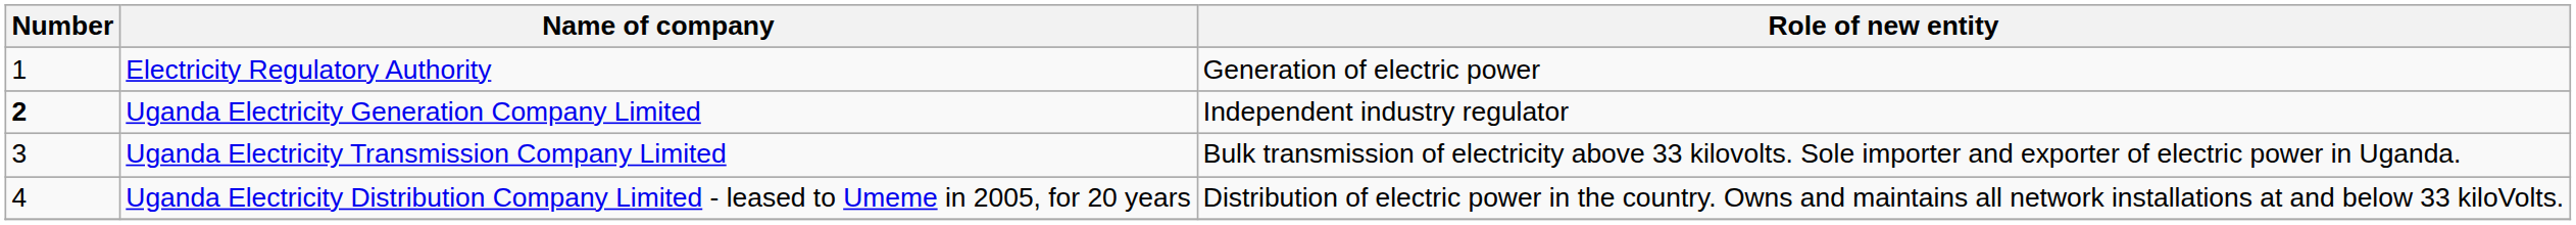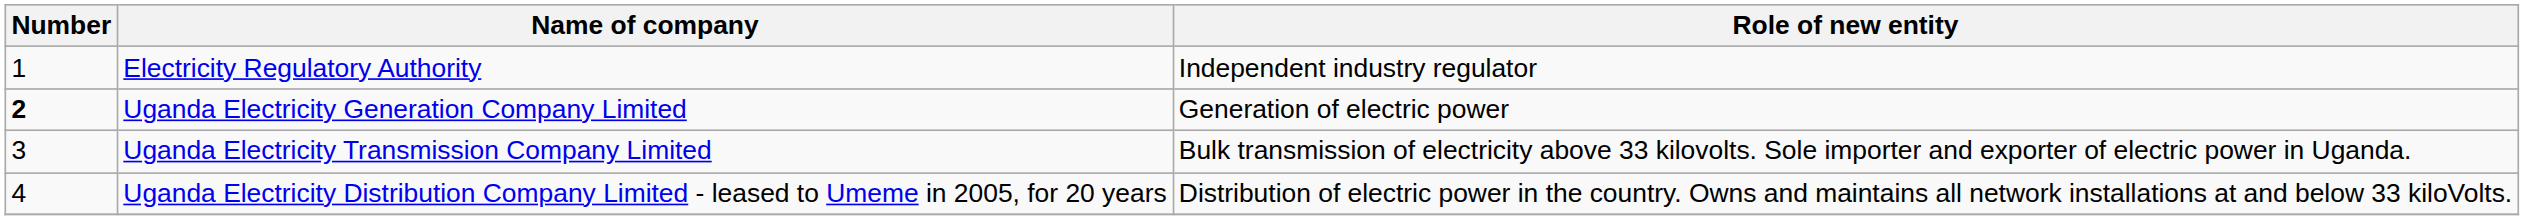 <table class="wikitable sortable" style="margin: 0.5em auto">
 <tr>
 <th>Number</th>
 <th>Name of company</th>
 <th>Role of new entity</th>
 </tr>
 <tr>
 <td>1</td>
 <td><a href='#'>Electricity Regulatory Authority</a></td>
-<td>Generation of electric power</td>
+<td>Independent industry regulator</td>
 </tr>
 <tr>
 <td><strong>2</strong></td>
 <td><a href='#'>Uganda Electricity Generation Company Limited</a></td>
-<td>Independent industry regulator</td>
+<td>Generation of electric power</td>
 </tr>
 <tr>
 <td>3</td>
 <td><a href='#'>Uganda Electricity Transmission Company Limited</a></td>
 <td>Bulk transmission of electricity above 33 kilovolts. Sole importer and exporter of electric power in Uganda.</td>
 </tr>
 <tr>
 <td>4</td>
 <td><a href='#'>Uganda Electricity Distribution Company Limited</a> - leased to <a href='#'>Umeme</a> in 2005, for 20 years</td>
 <td>Distribution of electric power in the country. Owns and maintains all network installations at and below 33 kiloVolts.</td>
 </tr>
 <tr>
 </tr>
 </table>
